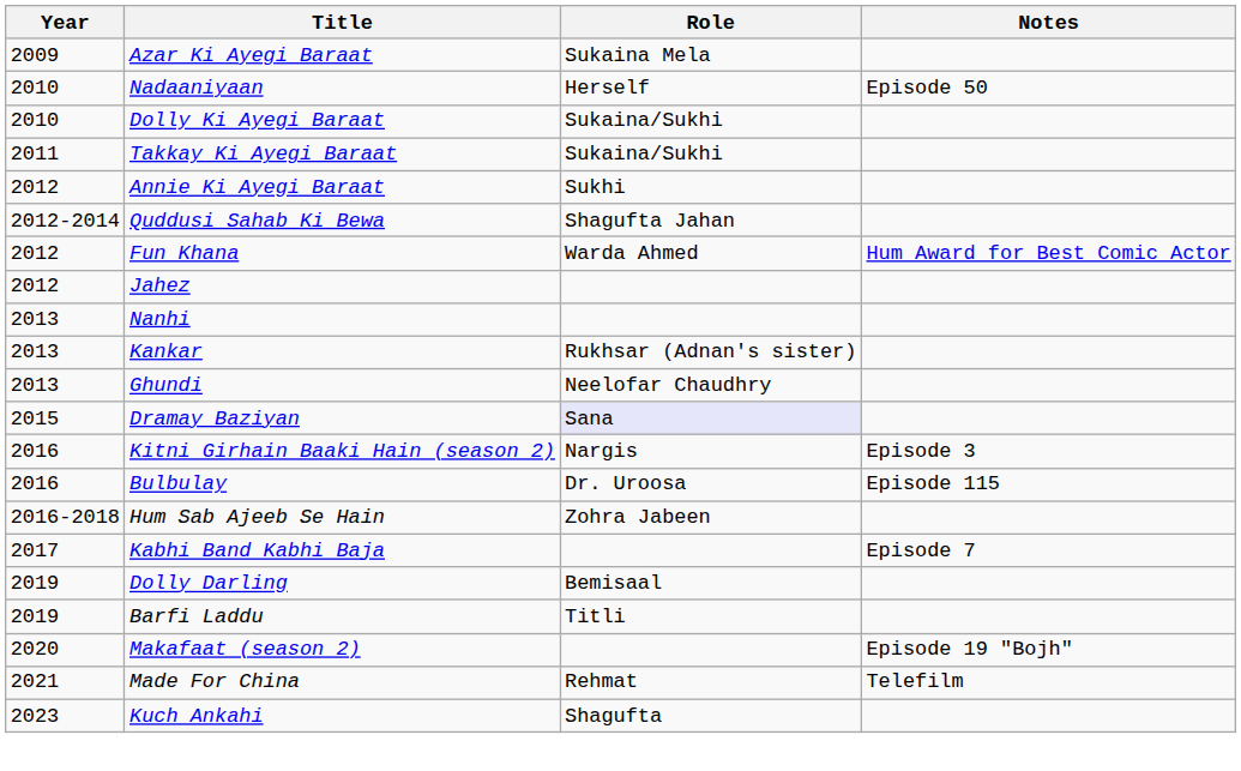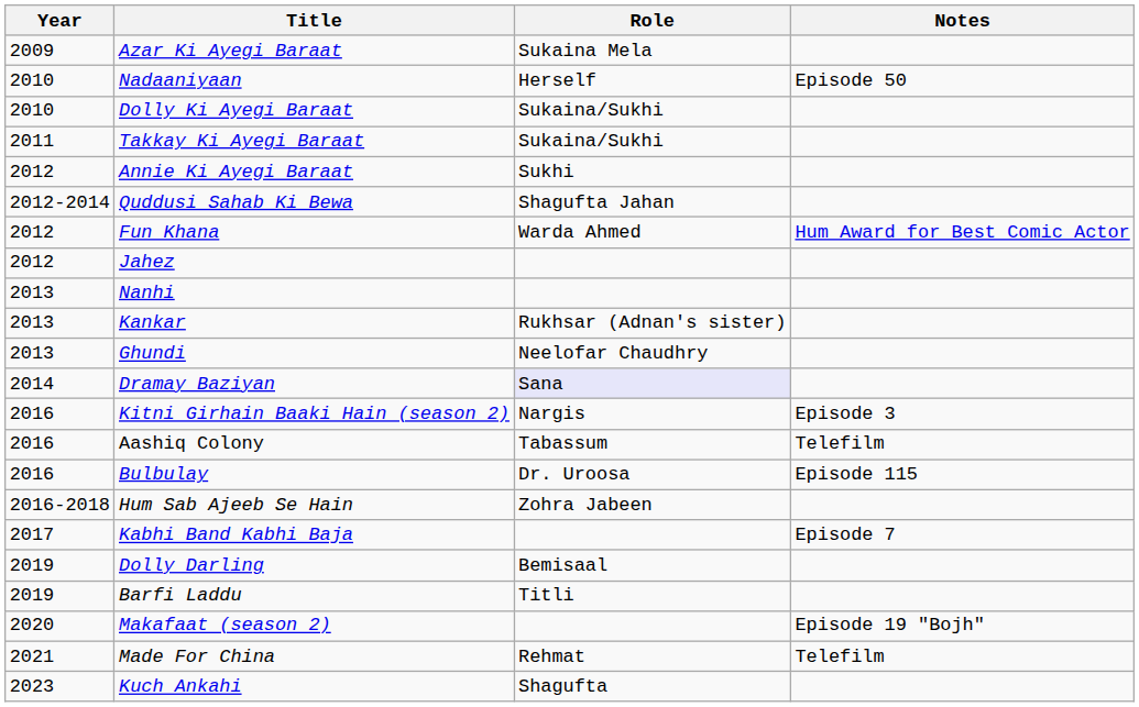 <table class="wikitable">
 <tr>
 <th>Year</th>
 <th>Title</th>
 <th>Role</th>
 <th>Notes</th>
 </tr>
 <tr>
 <td>2009</td>
 <td><em><a href='#'>Azar Ki Ayegi Baraat</a></em></td>
 <td>Sukaina Mela</td>
 <td></td>
 </tr>
 <tr>
 <td>2010</td>
 <td><em><a href='#'>Nadaaniyaan</a></em></td>
 <td>Herself</td>
 <td>Episode 50</td>
 </tr>
 <tr>
 <td>2010</td>
 <td><em><a href='#'>Dolly Ki Ayegi Baraat</a></em></td>
 <td>Sukaina/Sukhi</td>
 <td></td>
 </tr>
 <tr>
 <td>2011</td>
 <td><em><a href='#'>Takkay Ki Ayegi Baraat</a></em></td>
 <td>Sukaina/Sukhi</td>
 <td></td>
 </tr>
 <tr>
 <td>2012</td>
 <td><em><a href='#'>Annie Ki Ayegi Baraat</a></em></td>
 <td>Sukhi</td>
 <td></td>
 </tr>
 <tr>
 <td>2012-2014</td>
 <td><em><a href='#'>Quddusi Sahab Ki Bewa</a></em></td>
 <td>Shagufta Jahan</td>
 <td></td>
 </tr>
 <tr>
 <td>2012</td>
 <td><em><a href='#'>Fun Khana</a></em></td>
 <td>Warda Ahmed</td>
 <td><a href='#'>Hum Award for Best Comic Actor</a></td>
 </tr>
 <tr>
 <td>2012</td>
 <td><a href='#'><em>Jahez</em></a></td>
 <td></td>
 <td></td>
 </tr>
 <tr>
 <td>2013</td>
 <td><em><a href='#'>Nanhi</a></em></td>
 <td></td>
 <td></td>
 </tr>
 <tr>
 <td>2013</td>
 <td><a href='#'><em>Kankar</em></a></td>
 <td>Rukhsar (Adnan's sister)</td>
 <td></td>
 </tr>
 <tr>
 <td>2013</td>
 <td><em><a href='#'>Ghundi</a></em></td>
 <td>Neelofar Chaudhry</td>
 <td></td>
 </tr>
 <tr>
-<td>2015</td>
+<td>2014</td>
 <td><em><a href='#'>Dramay Baziyan</a></em></td>
 <td style="background: lavender;">Sana</td>
 <td></td>
 </tr>
 <tr>
 <td>2016</td>
 <td><em><a href='#'>Kitni Girhain Baaki Hain (season 2)</a></em></td>
 <td>Nargis</td>
 <td>Episode 3</td>
+</tr>
+<tr>
+<td>2016</td>
+<td>Aashiq Colony</td>
+<td>Tabassum</td>
+<td>Telefilm</td>
 </tr>
 <tr>
 <td>2016</td>
 <td><em><a href='#'>Bulbulay</a></em></td>
 <td>Dr. Uroosa</td>
 <td>Episode 115</td>
 </tr>
 <tr>
 <td>2016-2018</td>
 <td><em>Hum Sab Ajeeb Se Hain</em></td>
 <td>Zohra Jabeen</td>
 <td></td>
 </tr>
 <tr>
 <td>2017</td>
 <td><em><a href='#'>Kabhi Band Kabhi Baja</a></em></td>
 <td></td>
 <td>Episode 7</td>
 </tr>
 <tr>
 <td>2019</td>
 <td><em><a href='#'>Dolly Darling</a></em></td>
 <td>Bemisaal</td>
 <td></td>
 </tr>
 <tr>
 <td>2019</td>
 <td><em>Barfi Laddu</em></td>
 <td>Titli</td>
 <td></td>
 </tr>
 <tr>
 <td>2020</td>
 <td><em><a href='#'>Makafaat (season 2)</a></em></td>
 <td></td>
 <td>Episode 19 "Bojh"</td>
 </tr>
 <tr>
 <td>2021</td>
 <td><em>Made For China</em></td>
 <td>Rehmat</td>
 <td>Telefilm</td>
 </tr>
 <tr>
 <td>2023</td>
 <td><em><a href='#'>Kuch Ankahi</a></em></td>
 <td>Shagufta</td>
 <td></td>
 </tr>
 </table>
